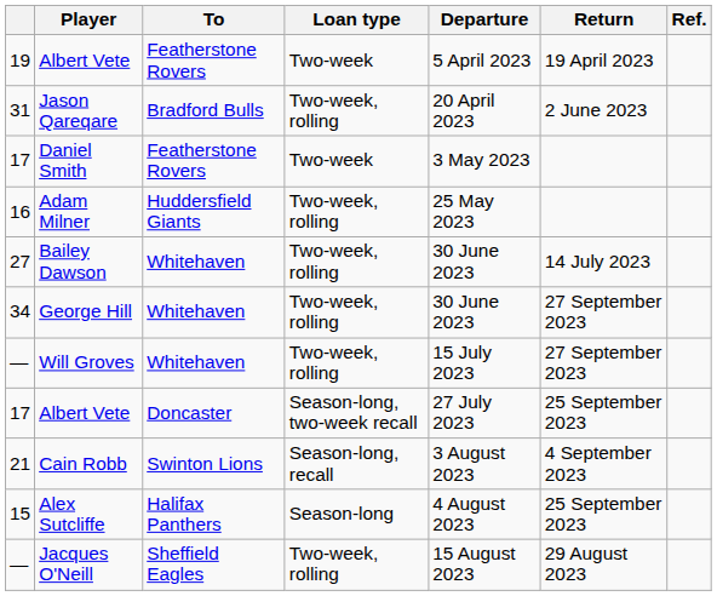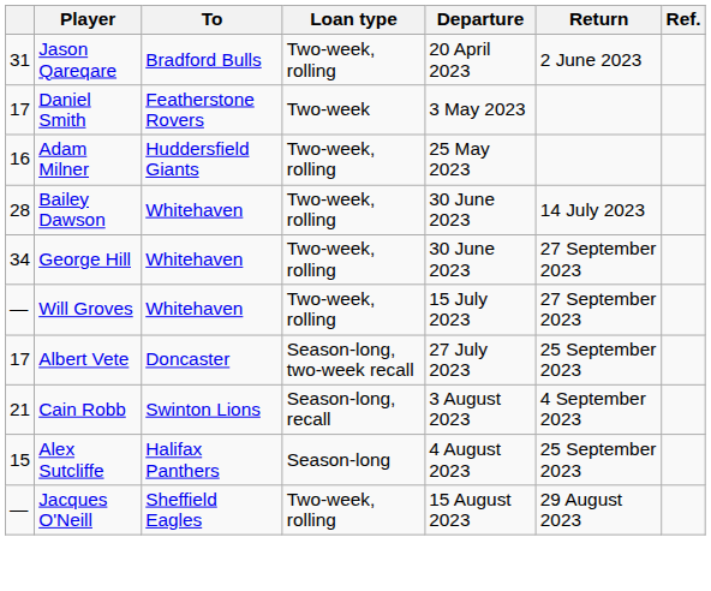 <table class="wikitable defaultleft col1center">
 <tr>
 <th></th>
 <th>Player</th>
 <th>To</th>
 <th>Loan type</th>
 <th>Departure</th>
 <th>Return</th>
 <th>Ref.</th>
-</tr>
-<tr>
-<td>19</td>
-<td> <a href='#'>Albert Vete</a></td>
-<td> <a href='#'>Featherstone Rovers</a></td>
-<td>Two-week</td>
-<td>5 April 2023</td>
-<td>19 April 2023</td>
-<td></td>
 </tr>
 <tr>
 <td>31</td>
 <td> <a href='#'>Jason Qareqare</a></td>
 <td> <a href='#'>Bradford Bulls</a></td>
 <td>Two-week, rolling</td>
 <td>20 April 2023</td>
 <td>2 June 2023</td>
 <td></td>
 </tr>
 <tr>
 <td>17</td>
 <td> <a href='#'>Daniel Smith</a></td>
 <td> <a href='#'>Featherstone Rovers</a></td>
 <td>Two-week</td>
 <td>3 May 2023</td>
 <td></td>
 <td></td>
 </tr>
 <tr>
 <td>16</td>
 <td> <a href='#'>Adam Milner</a></td>
 <td> <a href='#'>Huddersfield Giants</a></td>
 <td>Two-week, rolling</td>
 <td>25 May 2023</td>
 <td></td>
 <td></td>
 </tr>
 <tr>
-<td>27</td>
+<td>28</td>
 <td> <a href='#'>Bailey Dawson</a></td>
 <td> <a href='#'>Whitehaven</a></td>
 <td>Two-week, rolling</td>
 <td>30 June 2023</td>
 <td>14 July 2023</td>
 <td></td>
 </tr>
 <tr>
 <td>34</td>
 <td> <a href='#'>George Hill</a></td>
 <td> <a href='#'>Whitehaven</a></td>
 <td>Two-week, rolling</td>
 <td>30 June 2023</td>
 <td>27 September 2023</td>
 <td></td>
 </tr>
 <tr>
 <td>—</td>
 <td> <a href='#'>Will Groves</a></td>
 <td> <a href='#'>Whitehaven</a></td>
 <td>Two-week, rolling</td>
 <td>15 July 2023</td>
 <td>27 September 2023</td>
 <td></td>
 </tr>
 <tr>
 <td>17</td>
 <td> <a href='#'>Albert Vete</a></td>
 <td> <a href='#'>Doncaster</a></td>
 <td>Season-long, two-week recall</td>
 <td>27 July 2023</td>
 <td>25 September 2023</td>
 <td></td>
 </tr>
 <tr>
 <td>21</td>
 <td> <a href='#'>Cain Robb</a></td>
 <td> <a href='#'>Swinton Lions</a></td>
 <td>Season-long, recall</td>
 <td>3 August 2023</td>
 <td>4 September 2023</td>
 <td></td>
 </tr>
 <tr>
 <td>15</td>
 <td> <a href='#'>Alex Sutcliffe</a></td>
 <td> <a href='#'>Halifax Panthers</a></td>
 <td>Season-long</td>
 <td>4 August 2023</td>
 <td>25 September 2023</td>
 <td></td>
 </tr>
 <tr>
 <td>—</td>
 <td> <a href='#'>Jacques O'Neill</a></td>
 <td> <a href='#'>Sheffield Eagles</a></td>
 <td>Two-week, rolling</td>
 <td>15 August 2023</td>
 <td>29 August 2023</td>
 <td></td>
 </tr>
 </table>
